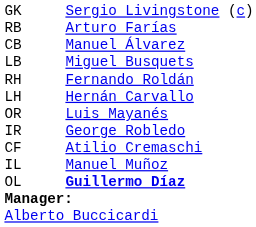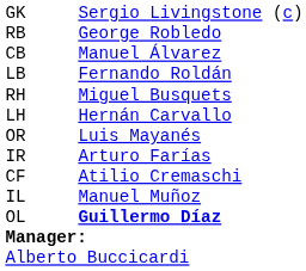 <table cellspacing="0" cellpadding="0" style="font-size:90%; margin:auto;">
 <tr>
 <th width=25></th>
 <th width=25></th>
 </tr>
 <tr>
 <td>GK</td>
 <td></td>
 <td><a href='#'>Sergio Livingstone</a> (<a href='#'>c</a>)</td>
 </tr>
 <tr>
 <td>RB</td>
 <td></td>
-<td><a href='#'>Arturo Farías</a></td>
+<td><a href='#'>George Robledo</a></td>
 </tr>
 <tr>
 <td>CB</td>
 <td></td>
 <td><a href='#'>Manuel Álvarez</a></td>
 </tr>
 <tr>
 <td>LB</td>
 <td></td>
-<td><a href='#'>Miguel Busquets</a></td>
+<td><a href='#'>Fernando Roldán</a></td>
 </tr>
 <tr>
 <td>RH</td>
 <td></td>
-<td><a href='#'>Fernando Roldán</a></td>
+<td><a href='#'>Miguel Busquets</a></td>
 </tr>
 <tr>
 <td>LH</td>
 <td></td>
 <td><a href='#'>Hernán Carvallo</a></td>
 </tr>
 <tr>
 <td>OR</td>
 <td></td>
 <td><a href='#'>Luis Mayanés</a></td>
 </tr>
 <tr>
 <td>IR</td>
 <td></td>
-<td><a href='#'>George Robledo</a></td>
+<td><a href='#'>Arturo Farías</a></td>
 </tr>
 <tr>
 <td>CF</td>
 <td></td>
 <td><a href='#'>Atilio Cremaschi</a></td>
 </tr>
 <tr>
 <td>IL</td>
 <td></td>
 <td><a href='#'>Manuel Muñoz</a></td>
 </tr>
 <tr>
 <td>OL</td>
 <td></td>
 <td><strong><a href='#'>Guillermo Díaz</a></strong></td>
 </tr>
 <tr>
 <td colspan=3><strong>Manager:</strong></td>
 </tr>
 <tr>
 <td colspan=4><a href='#'>Alberto Buccicardi</a></td>
 </tr>
 </table>
